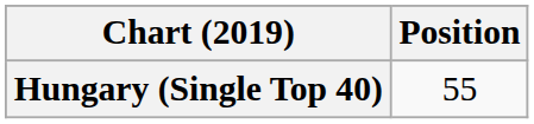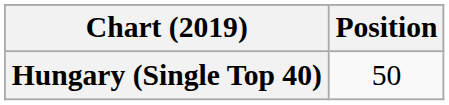 <table class="wikitable plainrowheaders" style="text-align:center">
 <tr>
 <th scope="col">Chart (2019)</th>
 <th scope="col">Position</th>
 </tr>
 <tr>
 <th scope="row">Hungary (Single Top 40)</th>
-<td>55</td>
+<td>50</td>
 </tr>
 </table>
